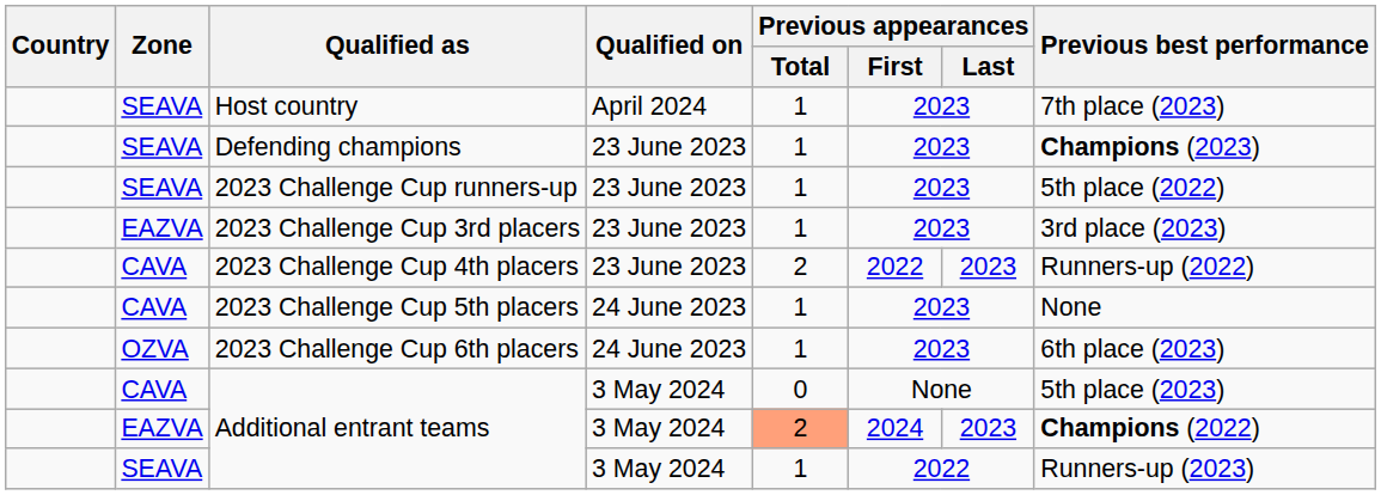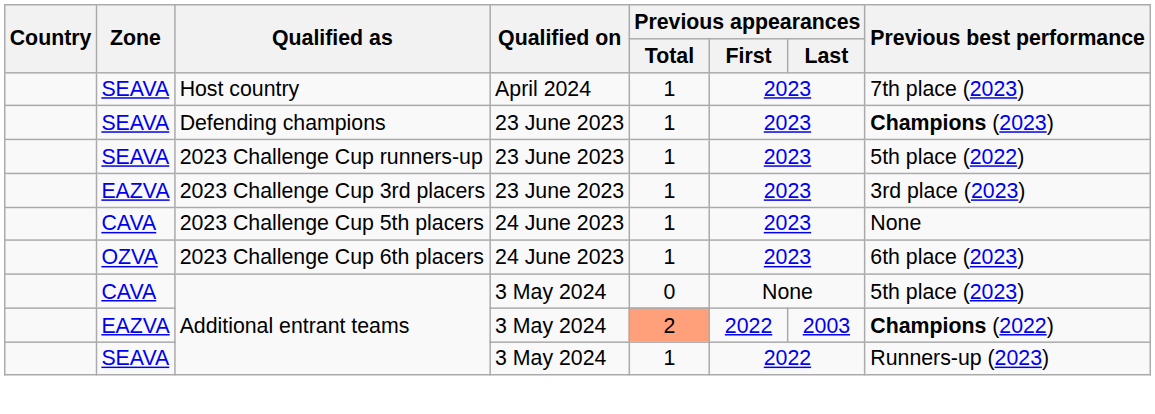 <table class="wikitable sortable" style="font-size:90%">
 <tr>
 <th rowspan=2>Country</th>
 <th rowspan=2>Zone</th>
 <th rowspan=2>Qualified as</th>
 <th rowspan=2>Qualified on</th>
 <th colspan=3>Previous appearances</th>
 <th rowspan=2>Previous best performance</th>
 </tr>
 <tr>
 <th>Total</th>
 <th>First</th>
 <th>Last</th>
 </tr>
 <tr>
 <td></td>
 <td><a href='#'>SEAVA</a></td>
 <td>Host country</td>
 <td>April 2024</td>
 <td style="text-align:center">1</td>
 <td colspan=2 style="text-align:center"><a href='#'>2023</a></td>
 <td>7th place (<a href='#'>2023</a>)</td>
 </tr>
 <tr>
 <td></td>
 <td><a href='#'>SEAVA</a></td>
 <td>Defending champions</td>
 <td>23 June 2023</td>
 <td style="text-align:center">1</td>
 <td colspan=2 style="text-align:center"><a href='#'>2023</a></td>
 <td><strong>Champions</strong> (<a href='#'>2023</a>)</td>
 </tr>
 <tr>
 <td></td>
 <td><a href='#'>SEAVA</a></td>
 <td>2023 Challenge Cup runners-up</td>
 <td>23 June 2023</td>
 <td style="text-align:center">1</td>
 <td colspan=2 style="text-align:center"><a href='#'>2023</a></td>
 <td>5th place (<a href='#'>2022</a>)</td>
 </tr>
 <tr>
 <td></td>
 <td><a href='#'>EAZVA</a></td>
 <td>2023 Challenge Cup 3rd placers</td>
 <td>23 June 2023</td>
 <td style="text-align:center">1</td>
 <td colspan=2 style="text-align:center"><a href='#'>2023</a></td>
 <td>3rd place (<a href='#'>2023</a>)</td>
 </tr>
 <tr>
 <td></td>
 <td><a href='#'>CAVA</a></td>
-<td>2023 Challenge Cup 4th placers</td>
-<td>23 June 2023</td>
-<td style="text-align:center">2</td>
-<td style="text-align:center"><a href='#'>2022</a></td>
-<td style="text-align:center"><a href='#'>2023</a></td>
-<td>Runners-up (<a href='#'>2022</a>)</td>
-</tr>
-<tr>
-<td></td>
-<td><a href='#'>CAVA</a></td>
 <td>2023 Challenge Cup 5th placers</td>
 <td>24 June 2023</td>
 <td style="text-align:center">1</td>
 <td colspan=2 style="text-align:center"><a href='#'>2023</a></td>
 <td>None</td>
 </tr>
 <tr>
 <td></td>
 <td><a href='#'>OZVA</a></td>
 <td>2023 Challenge Cup 6th placers</td>
 <td>24 June 2023</td>
 <td style="text-align:center">1</td>
 <td colspan=2 style="text-align:center"><a href='#'>2023</a></td>
 <td>6th place (<a href='#'>2023</a>)</td>
 </tr>
 <tr>
 <td></td>
 <td><a href='#'>CAVA</a></td>
 <td rowspan=3>Additional entrant teams</td>
 <td>3 May 2024</td>
 <td style="text-align:center">0</td>
 <td colspan=2 style="text-align:center">None</td>
 <td>5th place (<a href='#'>2023</a>)</td>
 </tr>
 <tr>
 <td></td>
 <td><a href='#'>EAZVA</a></td>
 <td>3 May 2024</td>
 <td style="background: lightsalmon; text-align:center">2</td>
-<td style="text-align:center"><a href='#'>2024</a></td>
-<td style="text-align:center"><a href='#'>2023</a></td>
+<td style="text-align:center"><a href='#'>2022</a></td>
+<td style="text-align:center"><a href='#'>2003</a></td>
 <td><strong>Champions</strong> (<a href='#'>2022</a>)</td>
 </tr>
 <tr>
 <td></td>
 <td><a href='#'>SEAVA</a></td>
 <td>3 May 2024</td>
 <td style="text-align:center">1</td>
 <td colspan=2 style="text-align:center"><a href='#'>2022</a></td>
 <td>Runners-up (<a href='#'>2023</a>)</td>
 </tr>
 </table>
